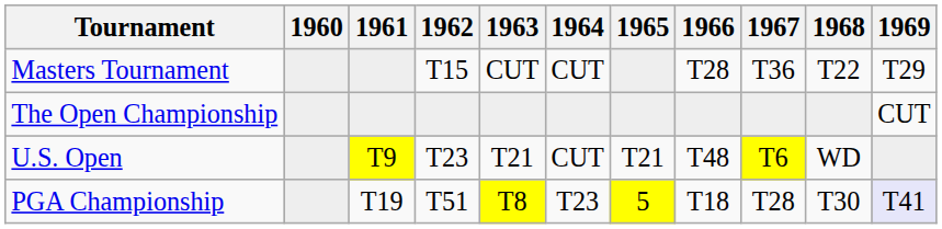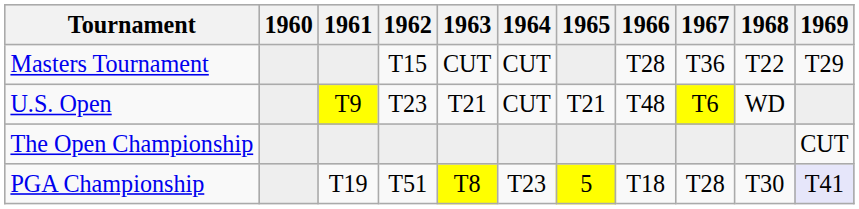 <table class="wikitable" style="font-size:95%;text-align:center;">
 <tr>
 <th>Tournament</th>
 <th>1960</th>
 <th>1961</th>
 <th>1962</th>
 <th>1963</th>
 <th>1964</th>
 <th>1965</th>
 <th>1966</th>
 <th>1967</th>
 <th>1968</th>
 <th>1969</th>
 </tr>
 <tr>
 <td align=left><a href='#'>Masters Tournament</a></td>
 <td style="background:#eeeeee;"></td>
 <td style="background:#eeeeee;"></td>
 <td>T15</td>
 <td>CUT</td>
 <td>CUT</td>
 <td style="background:#eeeeee;"></td>
 <td>T28</td>
 <td>T36</td>
 <td>T22</td>
 <td>T29</td>
 </tr>
 <tr>
+<td align=left><a href='#'>U.S. Open</a></td>
+<td style="background:#eeeeee;"></td>
+<td style="background:yellow;">T9</td>
+<td>T23</td>
+<td>T21</td>
+<td>CUT</td>
+<td>T21</td>
+<td>T48</td>
+<td style="background:yellow;">T6</td>
+<td>WD</td>
+<td style="background:#eeeeee;"></td>
+</tr>
+<tr>
 <td align=left><a href='#'>The Open Championship</a></td>
 <td style="background:#eeeeee;"></td>
 <td style="background:#eeeeee;"></td>
 <td style="background:#eeeeee;"></td>
 <td style="background:#eeeeee;"></td>
 <td style="background:#eeeeee;"></td>
 <td style="background:#eeeeee;"></td>
 <td style="background:#eeeeee;"></td>
 <td style="background:#eeeeee;"></td>
 <td style="background:#eeeeee;"></td>
 <td>CUT</td>
-</tr>
-<tr>
-<td align=left><a href='#'>U.S. Open</a></td>
-<td style="background:#eeeeee;"></td>
-<td style="background:yellow;">T9</td>
-<td>T23</td>
-<td>T21</td>
-<td>CUT</td>
-<td>T21</td>
-<td>T48</td>
-<td style="background:yellow;">T6</td>
-<td>WD</td>
-<td style="background:#eeeeee;"></td>
 </tr>
 <tr>
 <td align=left><a href='#'>PGA Championship</a></td>
 <td style="background:#eeeeee;"></td>
 <td>T19</td>
 <td>T51</td>
 <td style="background:yellow;">T8</td>
 <td>T23</td>
 <td style="background:yellow;">5</td>
 <td>T18</td>
 <td>T28</td>
 <td>T30</td>
 <td style="background: lavender;">T41</td>
 </tr>
 </table>
